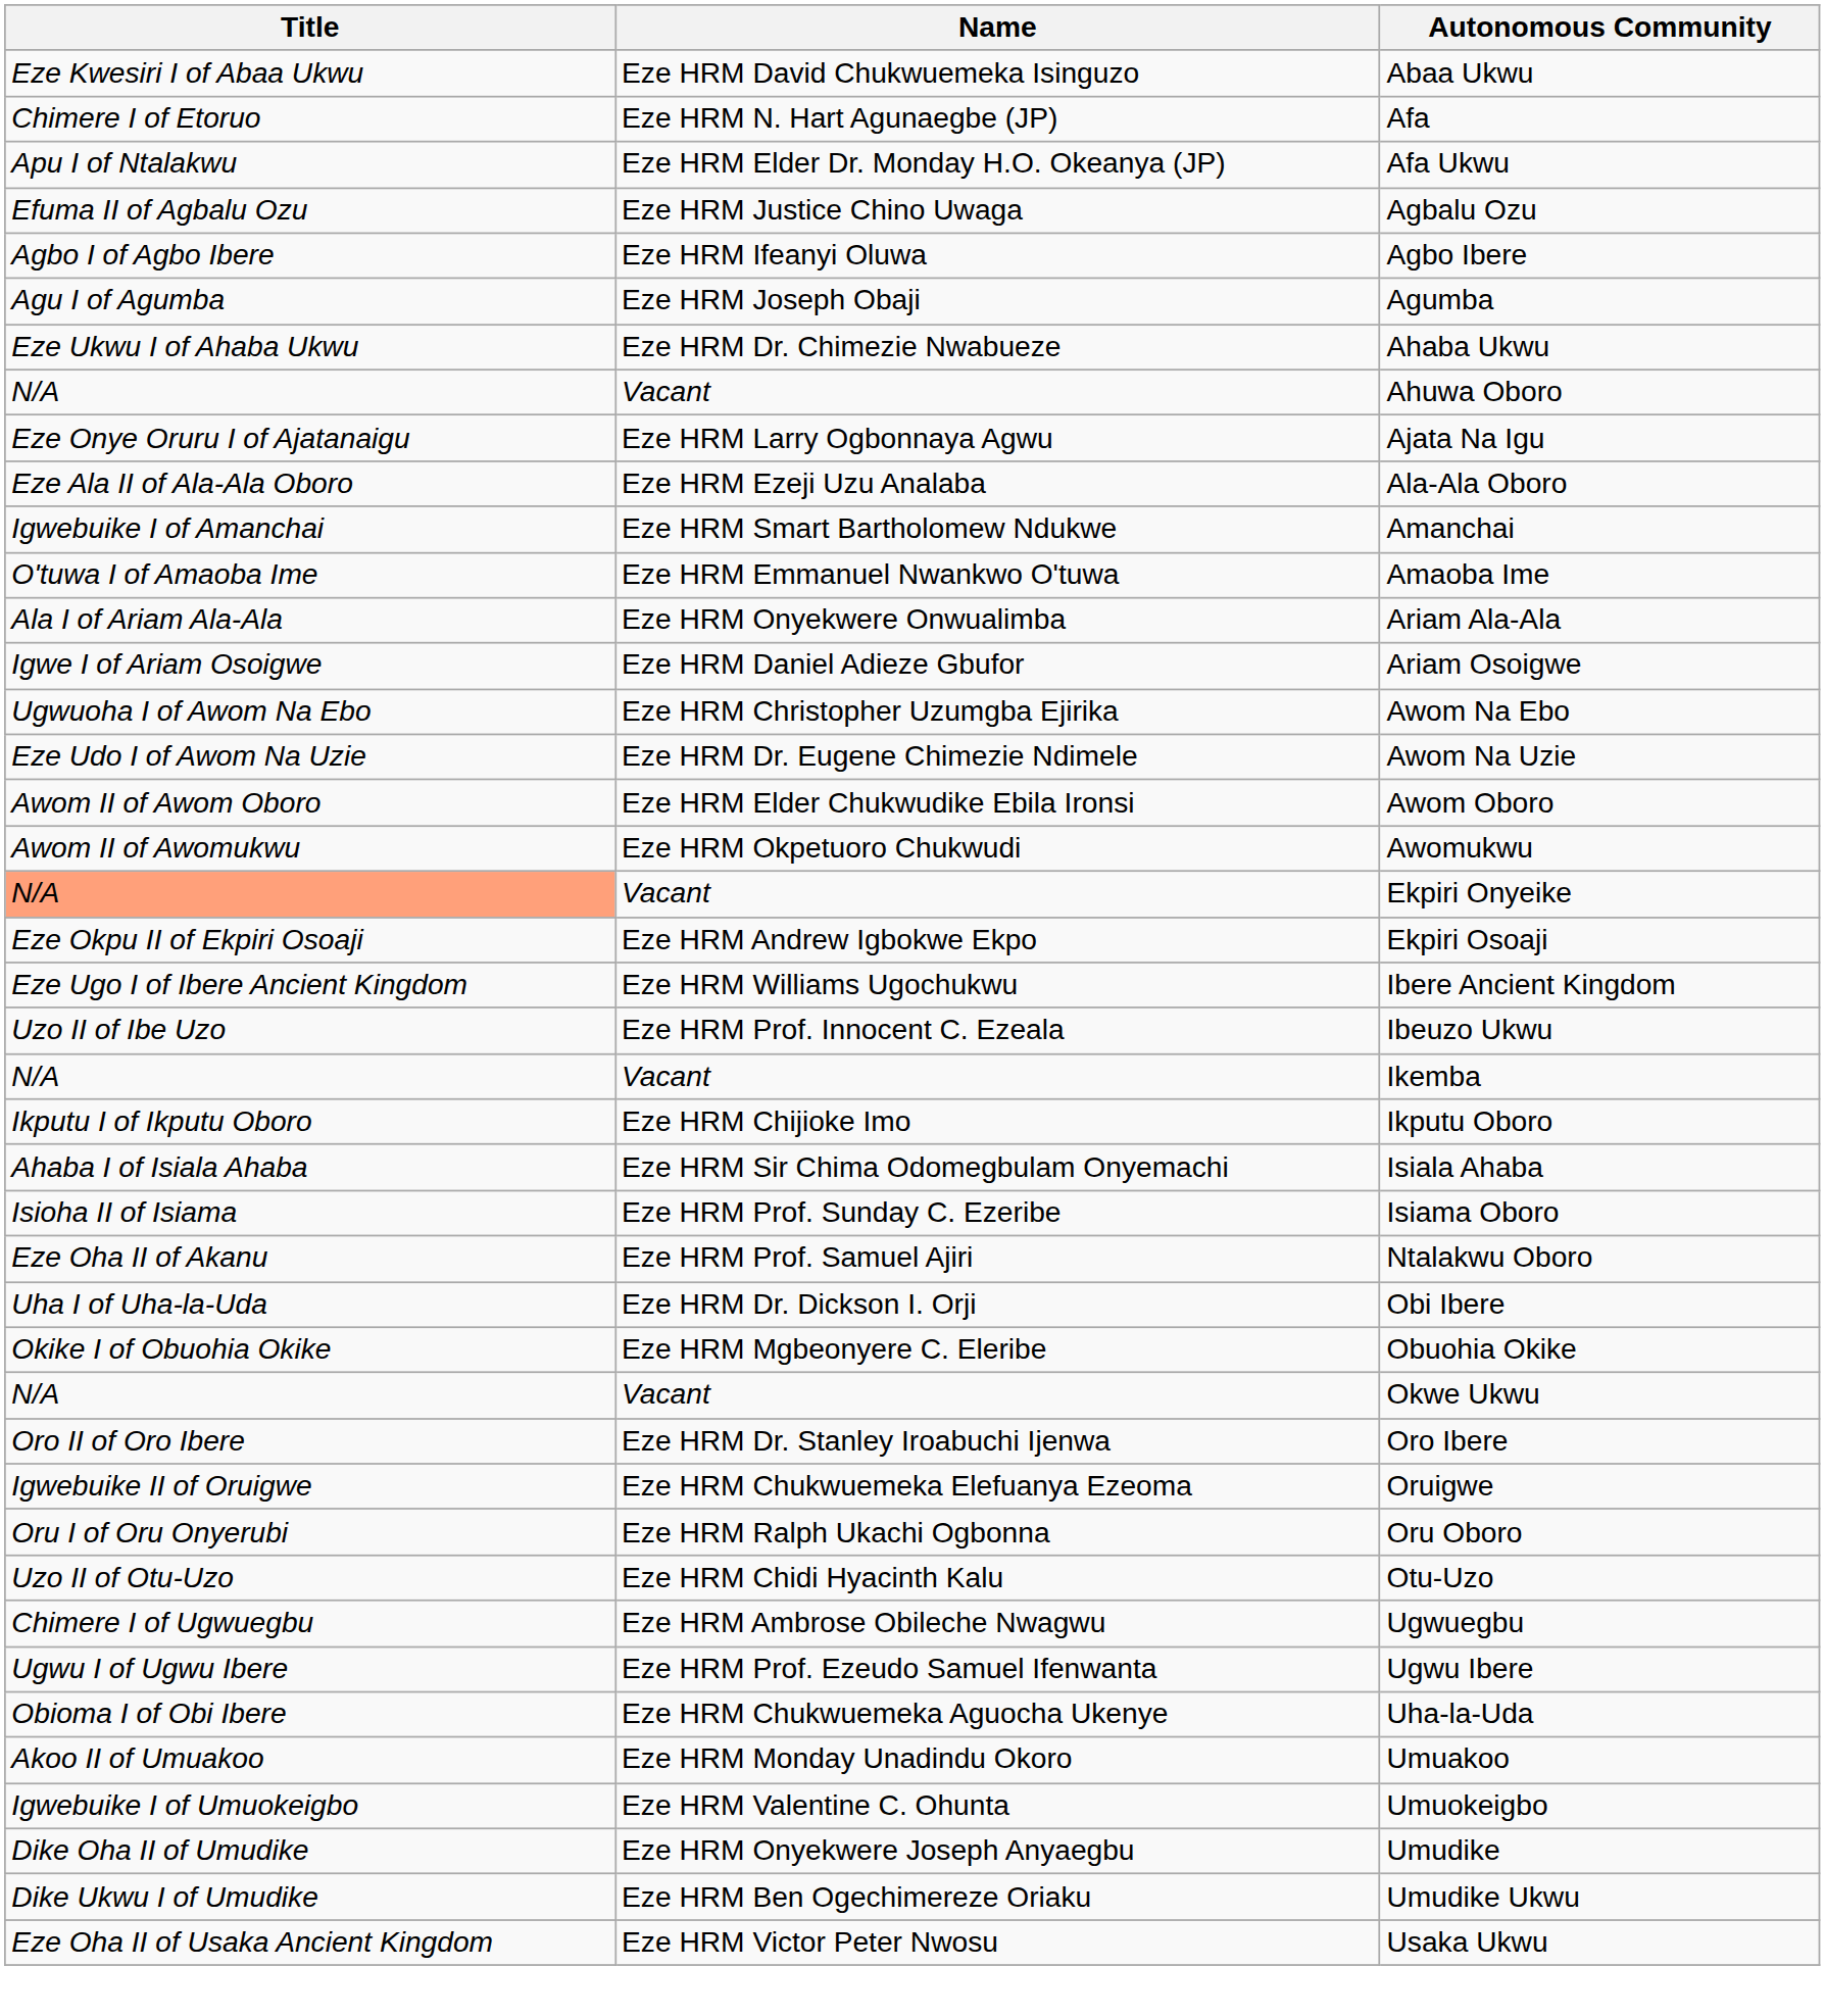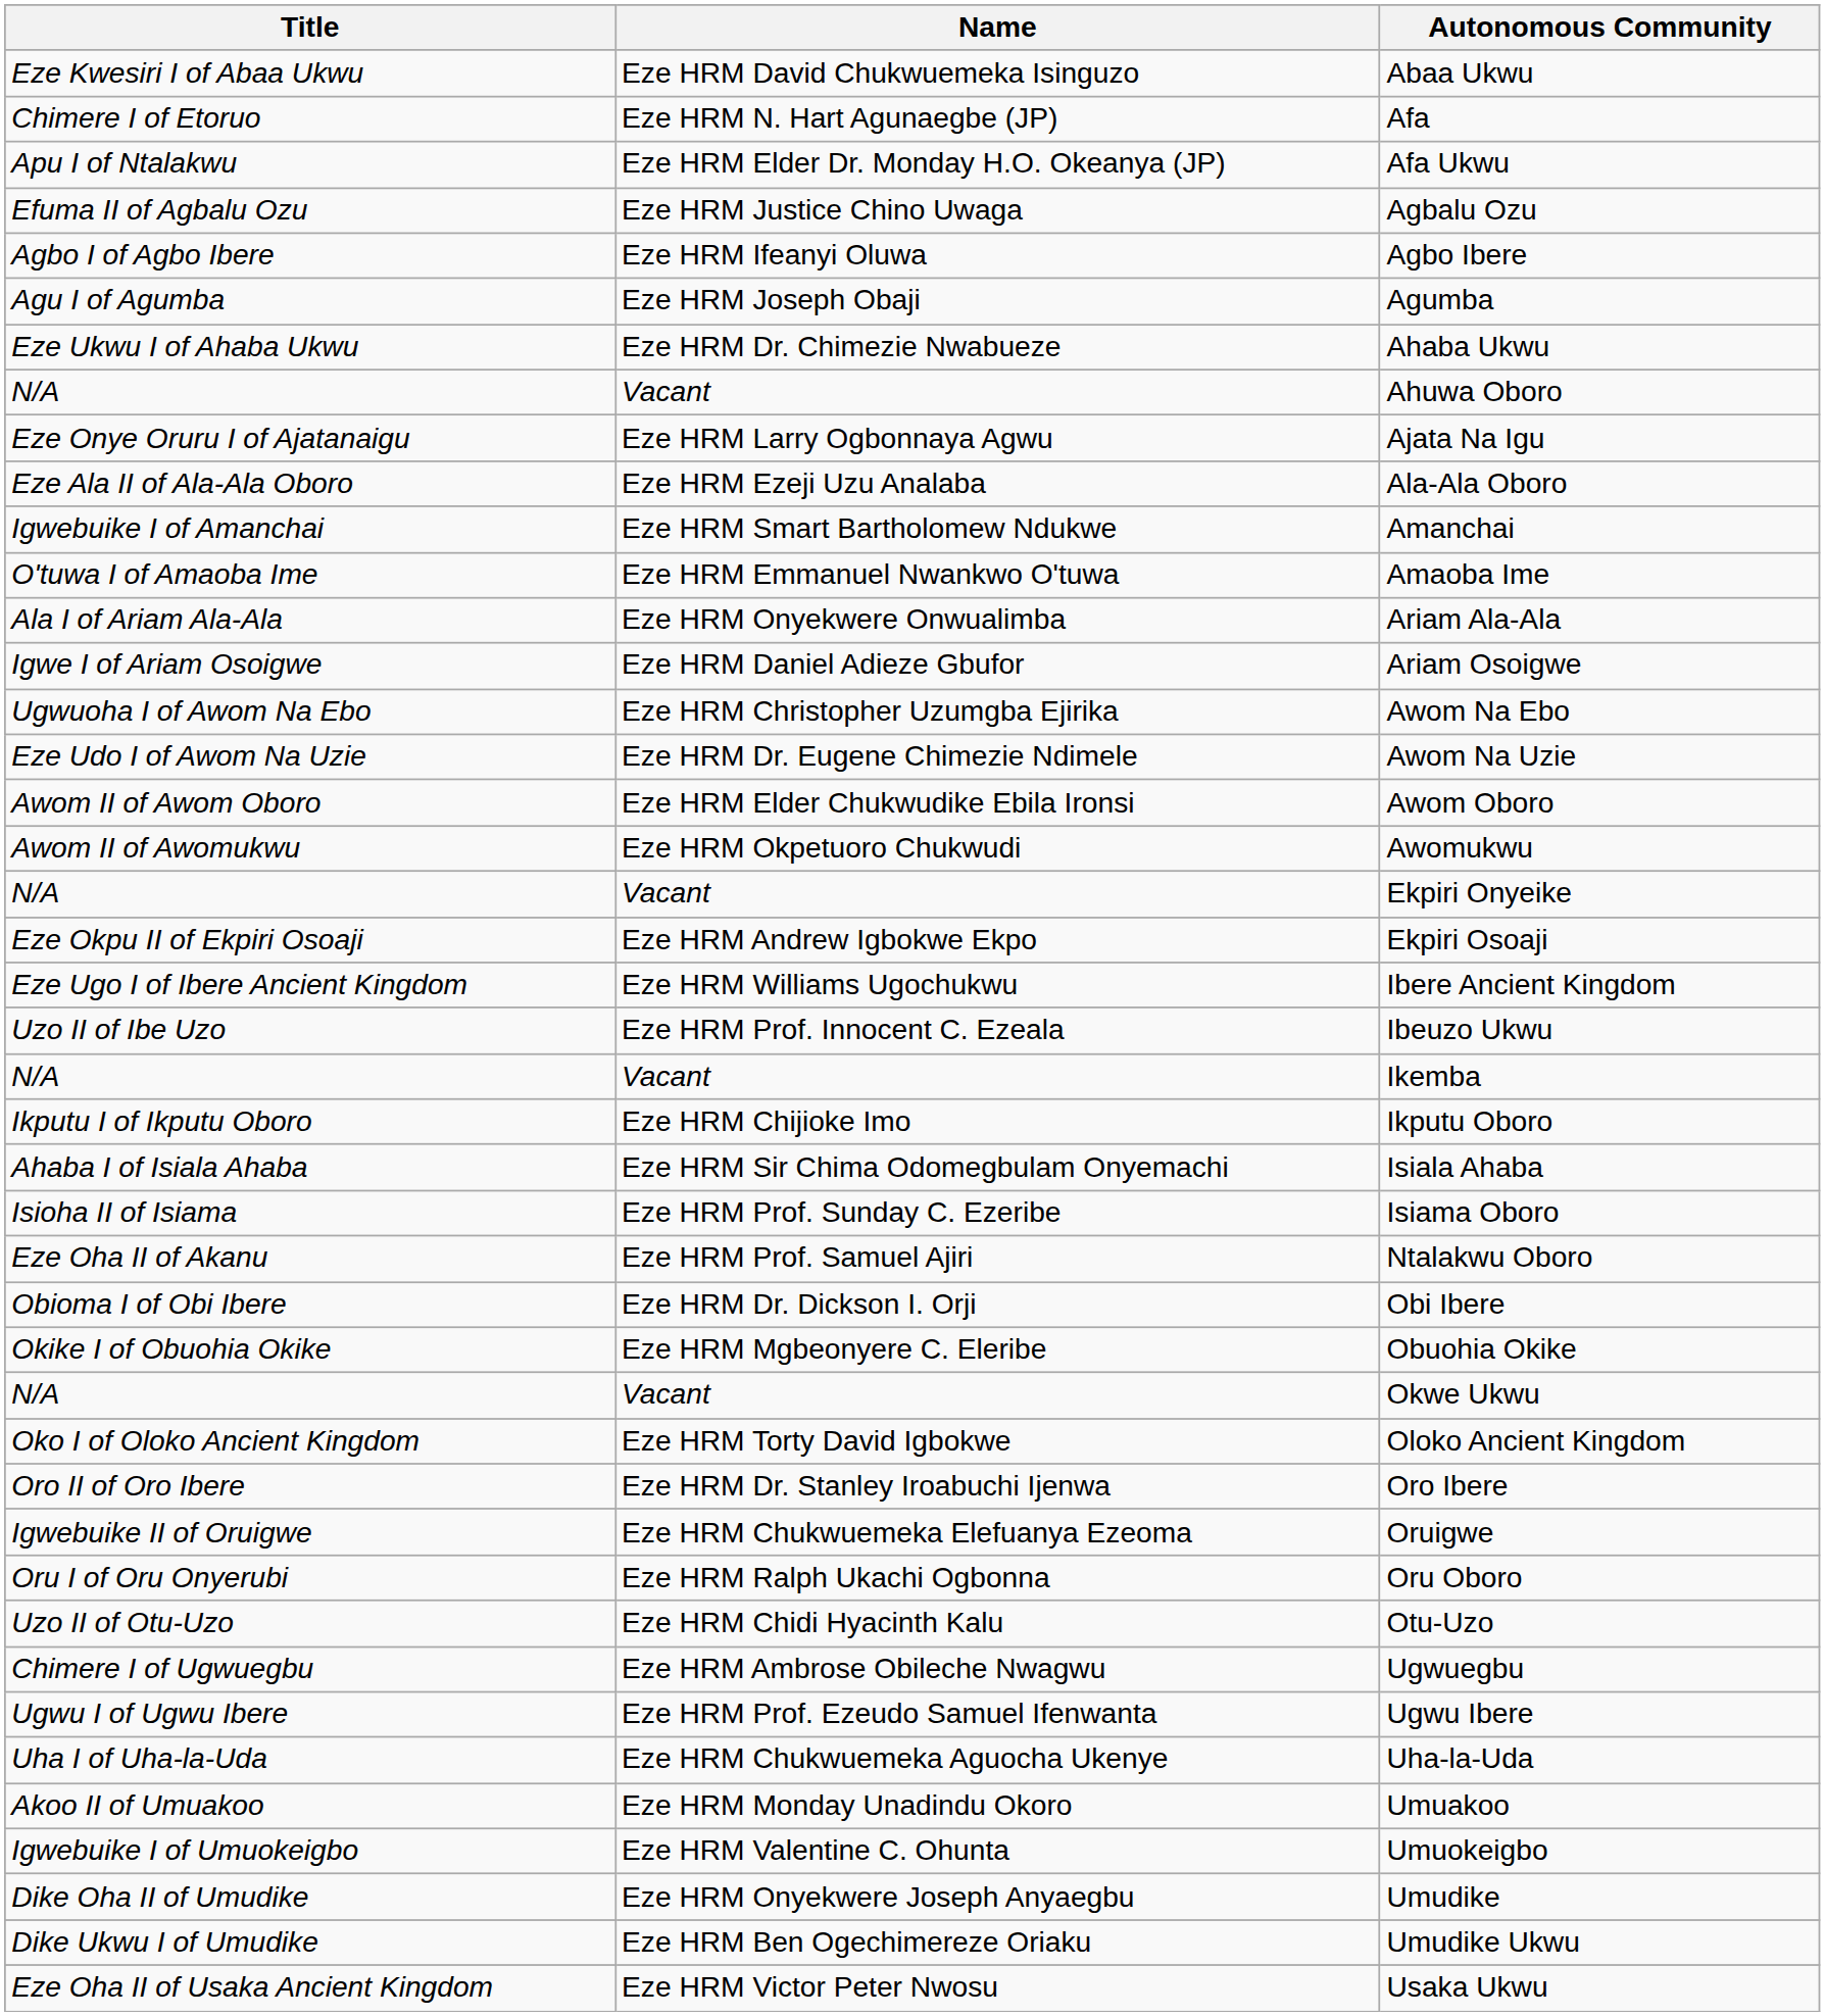 <table class="wikitable" style="width:80%;">
 <tr>
 <th>Title</th>
 <th>Name</th>
 <th>Autonomous Community</th>
 </tr>
 <tr>
 <td><em>Eze Kwesiri I of Abaa Ukwu</em></td>
 <td>Eze HRM David Chukwuemeka Isinguzo</td>
 <td>Abaa Ukwu</td>
 </tr>
 <tr>
 <td><em>Chimere I of Etoruo</em></td>
 <td>Eze HRM N. Hart Agunaegbe (JP)</td>
 <td>Afa</td>
 </tr>
 <tr>
 <td><em>Apu I of Ntalakwu</em></td>
 <td>Eze HRM Elder Dr. Monday H.O. Okeanya (JP)</td>
 <td>Afa Ukwu</td>
 </tr>
 <tr>
 <td><em>Efuma II of Agbalu Ozu</em></td>
 <td>Eze HRM Justice Chino Uwaga</td>
 <td>Agbalu Ozu</td>
 </tr>
 <tr>
 <td><em>Agbo I of Agbo Ibere</em></td>
 <td>Eze HRM Ifeanyi Oluwa</td>
 <td>Agbo Ibere</td>
 </tr>
 <tr>
 <td><em> Agu I of Agumba</em></td>
 <td>Eze HRM Joseph Obaji</td>
 <td>Agumba</td>
 </tr>
 <tr>
 <td><em>Eze Ukwu I of Ahaba Ukwu</em></td>
 <td>Eze HRM Dr. Chimezie Nwabueze</td>
 <td>Ahaba Ukwu</td>
 </tr>
 <tr>
 <td><em>N/A</em></td>
 <td><em>Vacant</em></td>
 <td>Ahuwa Oboro</td>
 </tr>
 <tr>
 <td><em>Eze Onye Oruru I of Ajatanaigu</em></td>
 <td>Eze HRM Larry Ogbonnaya Agwu</td>
 <td>Ajata Na Igu</td>
 </tr>
 <tr>
 <td><em>Eze Ala II of Ala-Ala Oboro</em></td>
 <td>Eze HRM Ezeji Uzu Analaba</td>
 <td>Ala-Ala Oboro</td>
 </tr>
 <tr>
 <td><em>Igwebuike I of Amanchai</em></td>
 <td>Eze HRM Smart Bartholomew Ndukwe</td>
 <td>Amanchai</td>
 </tr>
 <tr>
 <td><em>O'tuwa I of Amaoba Ime</em></td>
 <td>Eze HRM Emmanuel Nwankwo O'tuwa</td>
 <td>Amaoba Ime</td>
 </tr>
 <tr>
 <td><em>Ala I of Ariam Ala-Ala</em></td>
 <td>Eze HRM Onyekwere Onwualimba</td>
 <td>Ariam Ala-Ala</td>
 </tr>
 <tr>
 <td><em>Igwe I of Ariam Osoigwe</em></td>
 <td>Eze HRM Daniel Adieze Gbufor</td>
 <td>Ariam Osoigwe</td>
 </tr>
 <tr>
 <td><em>Ugwuoha I of Awom Na Ebo</em></td>
 <td>Eze HRM Christopher Uzumgba Ejirika</td>
 <td>Awom Na Ebo</td>
 </tr>
 <tr>
 <td><em>Eze Udo I of Awom Na Uzie</em></td>
 <td>Eze HRM Dr. Eugene Chimezie Ndimele</td>
 <td>Awom Na Uzie</td>
 </tr>
 <tr>
 <td><em>Awom II of Awom Oboro</em></td>
 <td>Eze HRM Elder Chukwudike Ebila Ironsi</td>
 <td>Awom Oboro</td>
 </tr>
 <tr>
 <td><em>Awom II of Awomukwu</em></td>
 <td>Eze HRM Okpetuoro Chukwudi</td>
 <td>Awomukwu</td>
 </tr>
 <tr>
-<td style="background: lightsalmon;"><em>N/A</em></td>
+<td><em>N/A</em></td>
 <td><em>Vacant</em></td>
 <td>Ekpiri Onyeike</td>
 </tr>
 <tr>
 <td><em>Eze Okpu II of Ekpiri Osoaji</em></td>
 <td>Eze HRM Andrew Igbokwe Ekpo</td>
 <td>Ekpiri Osoaji</td>
 </tr>
 <tr>
 <td><em>Eze Ugo I of Ibere Ancient Kingdom</em></td>
 <td>Eze HRM Williams Ugochukwu</td>
 <td>Ibere Ancient Kingdom</td>
 </tr>
 <tr>
 <td><em>Uzo II of Ibe Uzo</em></td>
 <td>Eze HRM Prof. Innocent C. Ezeala</td>
 <td>Ibeuzo Ukwu</td>
 </tr>
 <tr>
 <td><em>N/A</em></td>
 <td><em>Vacant</em></td>
 <td>Ikemba</td>
 </tr>
 <tr>
 <td><em>Ikputu I of Ikputu Oboro</em></td>
 <td>Eze HRM Chijioke Imo</td>
 <td>Ikputu Oboro</td>
 </tr>
 <tr>
 <td><em>Ahaba I of Isiala Ahaba</em></td>
 <td>Eze HRM Sir Chima Odomegbulam Onyemachi</td>
 <td>Isiala Ahaba</td>
 </tr>
 <tr>
 <td><em>Isioha II of Isiama</em></td>
 <td>Eze HRM Prof. Sunday C. Ezeribe</td>
 <td>Isiama Oboro</td>
 </tr>
 <tr>
 <td><em>Eze Oha II of Akanu</em></td>
 <td>Eze HRM Prof. Samuel Ajiri</td>
 <td>Ntalakwu Oboro</td>
 </tr>
 <tr>
-<td><em>Uha I of Uha-la-Uda</em></td>
+<td><em>Obioma I of Obi Ibere</em></td>
 <td>Eze HRM Dr. Dickson I. Orji</td>
 <td>Obi Ibere</td>
 </tr>
 <tr>
 <td><em>Okike I of Obuohia Okike</em></td>
 <td>Eze HRM Mgbeonyere C. Eleribe</td>
 <td>Obuohia Okike</td>
 </tr>
 <tr>
 <td><em>N/A</em></td>
 <td><em>Vacant</em></td>
 <td>Okwe Ukwu</td>
+</tr>
+<tr>
+<td><em>Oko I of Oloko Ancient Kingdom</em></td>
+<td>Eze HRM Torty David Igbokwe</td>
+<td>Oloko Ancient Kingdom</td>
 </tr>
 <tr>
 <td><em>Oro II of Oro Ibere</em></td>
 <td>Eze HRM Dr. Stanley Iroabuchi Ijenwa</td>
 <td>Oro Ibere</td>
 </tr>
 <tr>
 <td><em>Igwebuike II of Oruigwe</em></td>
 <td>Eze HRM Chukwuemeka Elefuanya Ezeoma</td>
 <td>Oruigwe</td>
 </tr>
 <tr>
 <td><em> Oru I of Oru Onyerubi</em></td>
 <td>Eze HRM Ralph Ukachi Ogbonna</td>
 <td>Oru Oboro</td>
 </tr>
 <tr>
 <td><em>Uzo II of Otu-Uzo</em></td>
 <td>Eze HRM Chidi Hyacinth Kalu</td>
 <td>Otu-Uzo</td>
 </tr>
 <tr>
 <td><em>Chimere I of Ugwuegbu</em></td>
 <td>Eze HRM Ambrose Obileche Nwagwu</td>
 <td>Ugwuegbu</td>
 </tr>
 <tr>
 <td><em>Ugwu I of Ugwu Ibere</em></td>
 <td>Eze HRM Prof. Ezeudo Samuel Ifenwanta</td>
 <td>Ugwu Ibere</td>
 </tr>
 <tr>
-<td><em>Obioma I of Obi Ibere</em></td>
+<td><em>Uha I of Uha-la-Uda</em></td>
 <td>Eze HRM Chukwuemeka Aguocha Ukenye</td>
 <td>Uha-la-Uda</td>
 </tr>
 <tr>
 <td><em>Akoo II of Umuakoo</em></td>
 <td>Eze HRM Monday Unadindu Okoro</td>
 <td>Umuakoo</td>
 </tr>
 <tr>
 <td><em>Igwebuike I of Umuokeigbo</em></td>
 <td>Eze HRM Valentine C. Ohunta</td>
 <td>Umuokeigbo</td>
 </tr>
 <tr>
 <td><em>Dike Oha II of Umudike</em></td>
 <td>Eze HRM Onyekwere Joseph Anyaegbu</td>
 <td>Umudike</td>
 </tr>
 <tr>
 <td><em>Dike Ukwu I of Umudike</em></td>
 <td>Eze HRM Ben Ogechimereze Oriaku</td>
 <td>Umudike Ukwu</td>
 </tr>
 <tr>
 <td><em>Eze Oha II of Usaka Ancient Kingdom</em></td>
 <td>Eze HRM Victor Peter Nwosu</td>
 <td>Usaka Ukwu</td>
 </tr>
 </table>
